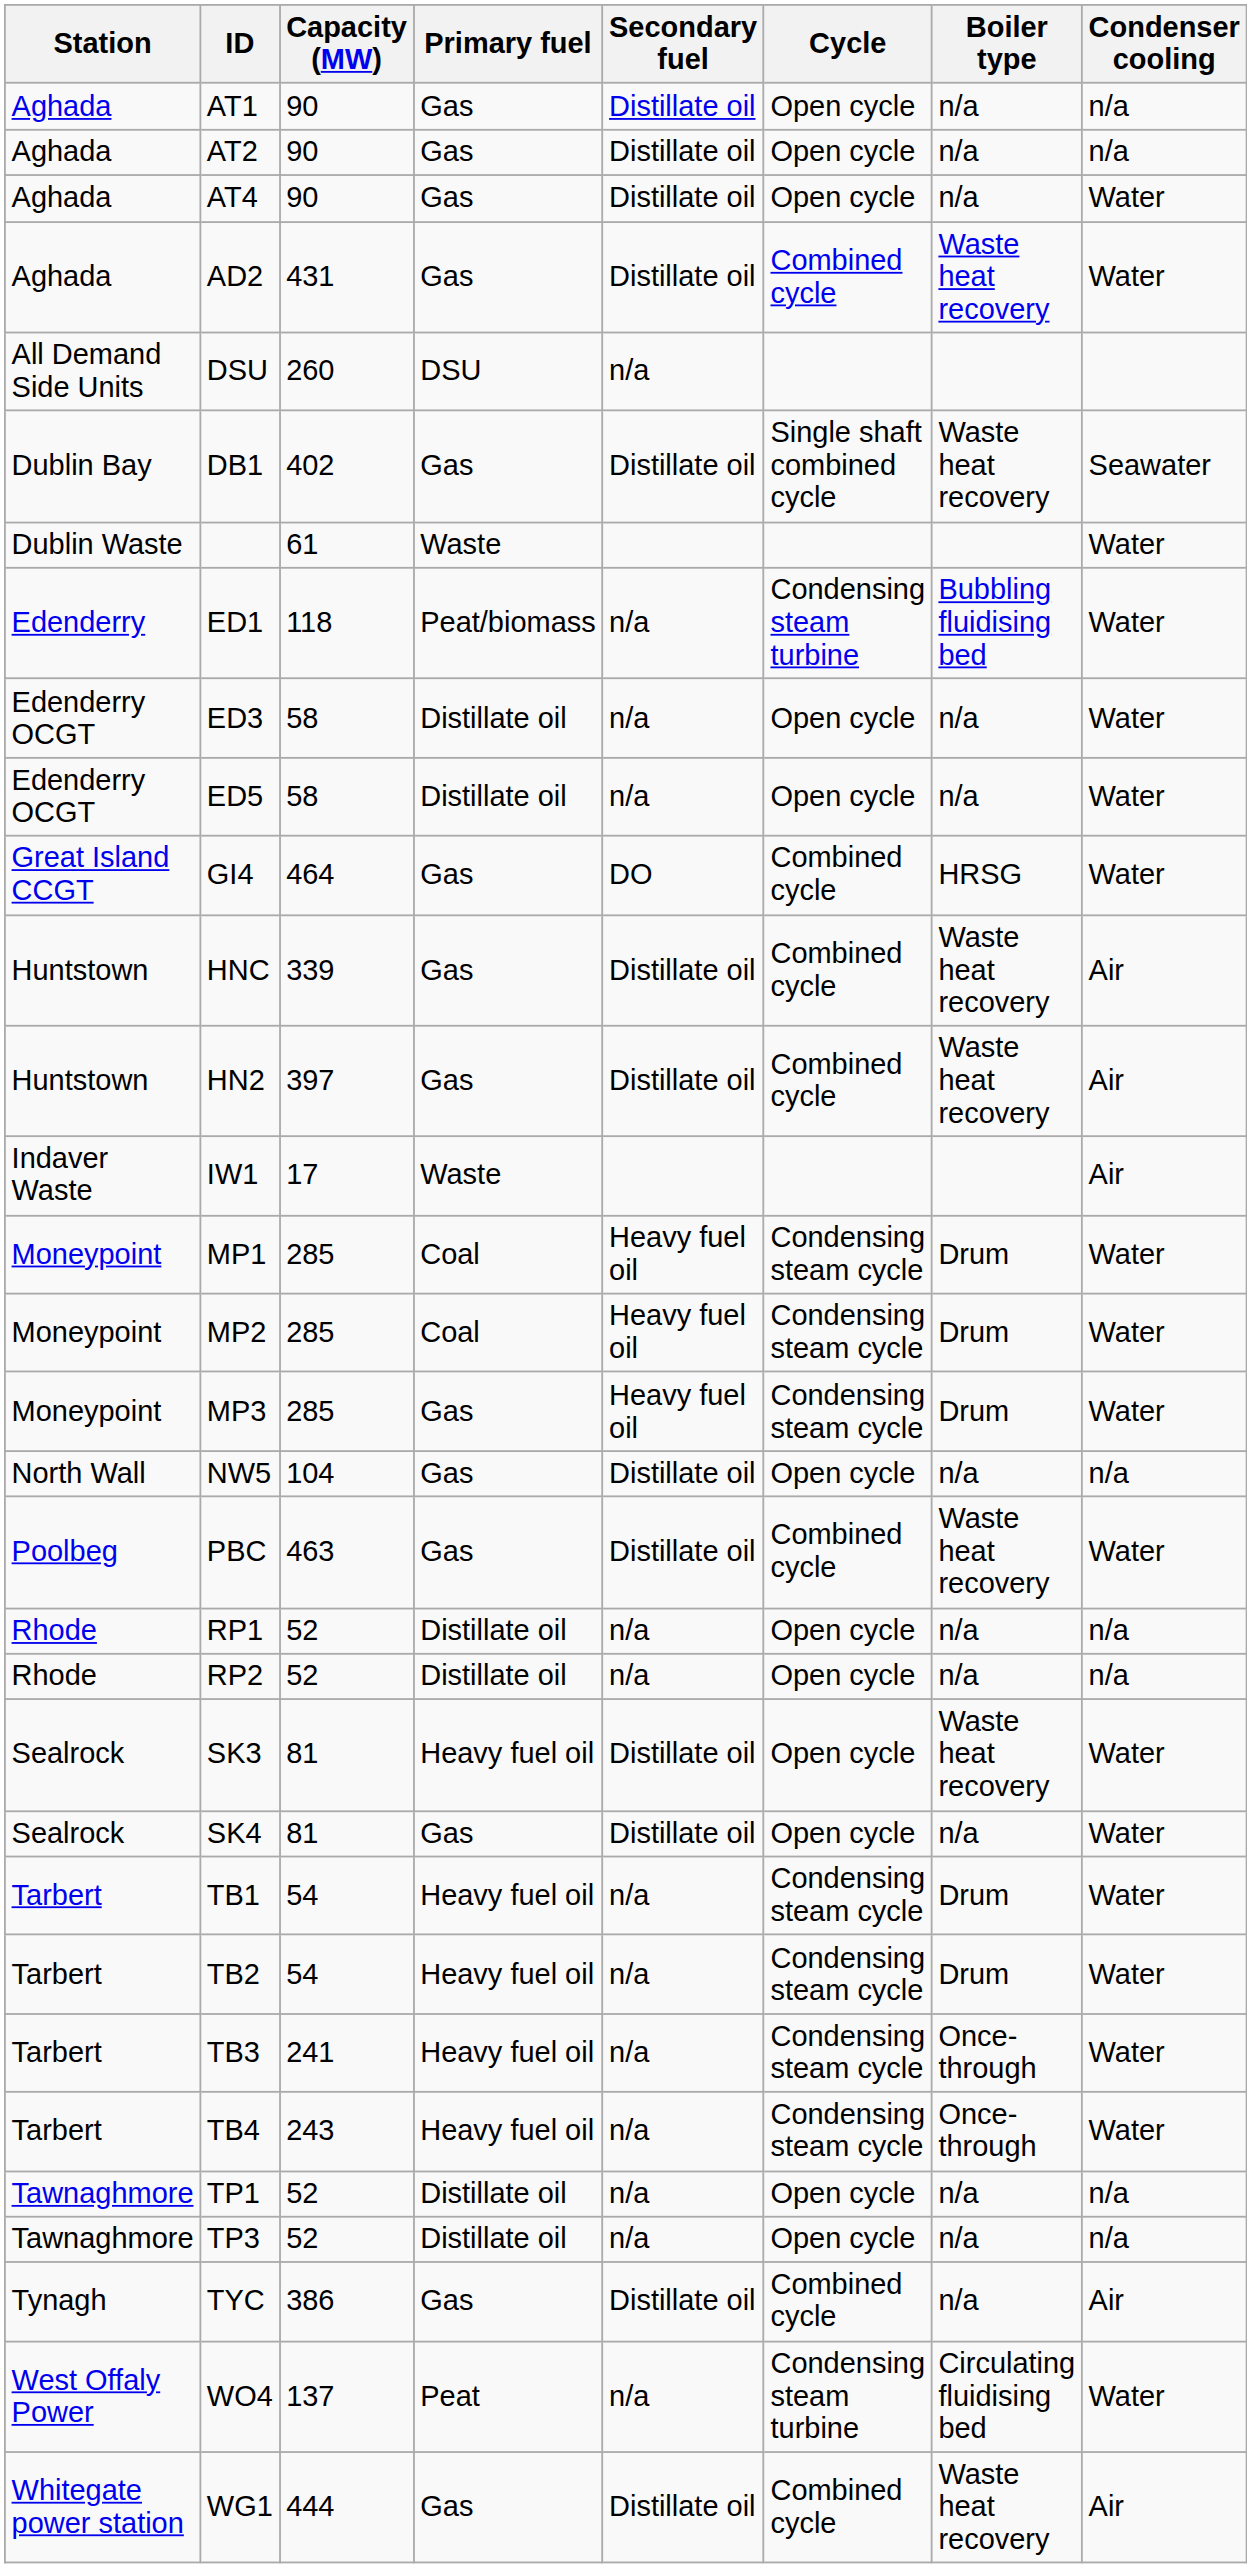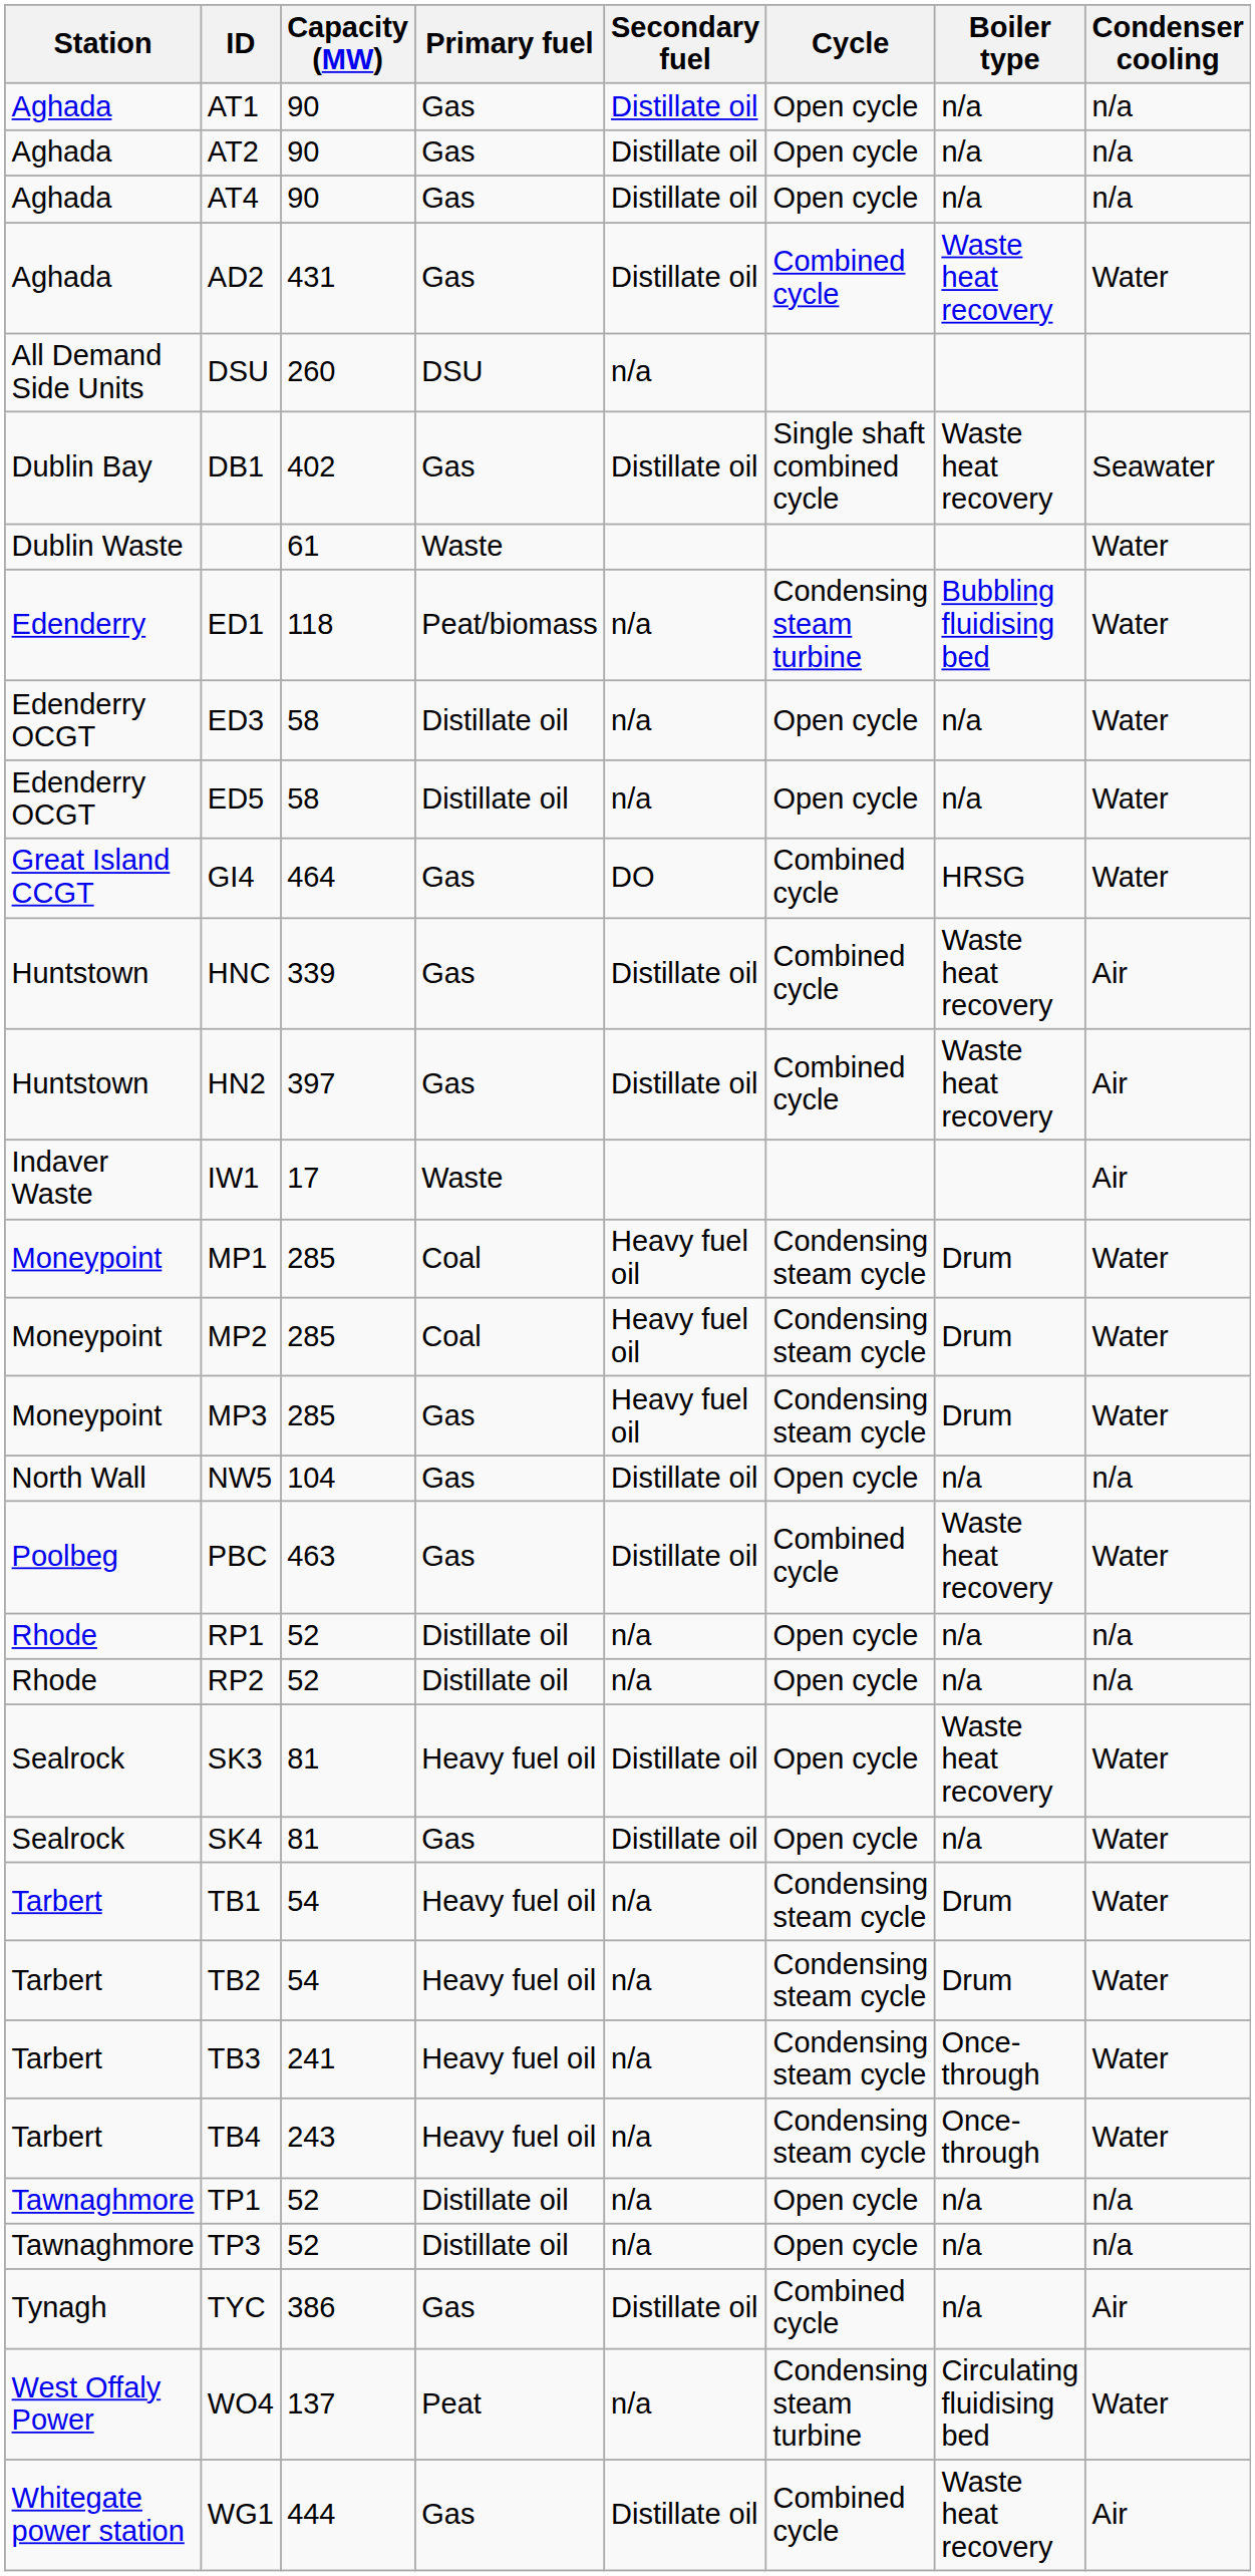 <table class="wikitable sortable">
 <tr>
 <th>Station</th>
 <th>ID</th>
 <th>Capacity (<a href='#'>MW</a>)</th>
 <th>Primary fuel</th>
 <th>Secondary fuel</th>
 <th>Cycle</th>
 <th>Boiler type</th>
 <th>Condenser cooling</th>
 </tr>
 <tr>
 <td><a href='#'>Aghada</a> </td>
 <td>AT1</td>
 <td>90</td>
 <td>Gas</td>
 <td><a href='#'>Distillate oil</a></td>
 <td>Open cycle</td>
 <td>n/a</td>
 <td>n/a</td>
 </tr>
 <tr>
 <td>Aghada</td>
 <td>AT2</td>
 <td>90</td>
 <td>Gas</td>
 <td>Distillate oil</td>
 <td>Open cycle</td>
 <td>n/a</td>
 <td>n/a</td>
 </tr>
 <tr>
 <td>Aghada</td>
 <td>AT4</td>
 <td>90</td>
 <td>Gas</td>
 <td>Distillate oil</td>
 <td>Open cycle</td>
 <td>n/a</td>
-<td>Water</td>
+<td>n/a</td>
 </tr>
 <tr>
 <td>Aghada</td>
 <td>AD2</td>
 <td>431</td>
 <td>Gas</td>
 <td>Distillate oil</td>
 <td><a href='#'>Combined cycle</a></td>
 <td><a href='#'>Waste heat recovery</a></td>
 <td>Water</td>
 </tr>
 <tr>
 <td>All Demand Side Units</td>
 <td>DSU</td>
 <td>260</td>
 <td>DSU</td>
 <td>n/a</td>
 <td></td>
 <td></td>
 <td></td>
 </tr>
 <tr>
 <td>Dublin Bay</td>
 <td>DB1</td>
 <td>402</td>
 <td>Gas</td>
 <td>Distillate oil</td>
 <td>Single shaft combined cycle</td>
 <td>Waste heat recovery</td>
 <td>Seawater</td>
 </tr>
 <tr>
 <td>Dublin Waste</td>
 <td></td>
 <td>61</td>
 <td>Waste</td>
 <td></td>
 <td></td>
 <td></td>
 <td>Water</td>
 </tr>
 <tr>
 <td><a href='#'>Edenderry</a> </td>
 <td>ED1</td>
 <td>118</td>
 <td>Peat/biomass</td>
 <td>n/a</td>
 <td>Condensing <a href='#'>steam turbine</a></td>
 <td><a href='#'>Bubbling fluidising bed</a></td>
 <td>Water</td>
 </tr>
 <tr>
 <td>Edenderry OCGT</td>
 <td>ED3</td>
 <td>58</td>
 <td>Distillate oil</td>
 <td>n/a</td>
 <td>Open cycle</td>
 <td>n/a</td>
 <td>Water</td>
 </tr>
 <tr>
 <td>Edenderry OCGT</td>
 <td>ED5</td>
 <td>58</td>
 <td>Distillate oil</td>
 <td>n/a</td>
 <td>Open cycle</td>
 <td>n/a</td>
 <td>Water</td>
 </tr>
 <tr>
 <td><a href='#'>Great Island CCGT</a></td>
 <td>GI4</td>
 <td>464</td>
 <td>Gas</td>
 <td>DO</td>
 <td>Combined cycle</td>
 <td>HRSG</td>
 <td>Water</td>
 </tr>
 <tr>
 <td>Huntstown</td>
 <td>HNC</td>
 <td>339</td>
 <td>Gas</td>
 <td>Distillate oil</td>
 <td>Combined cycle</td>
 <td>Waste heat recovery</td>
 <td>Air</td>
 </tr>
 <tr>
 <td>Huntstown</td>
 <td>HN2</td>
 <td>397</td>
 <td>Gas</td>
 <td>Distillate oil</td>
 <td>Combined cycle</td>
 <td>Waste heat recovery</td>
 <td>Air</td>
 </tr>
 <tr>
 <td>Indaver Waste</td>
 <td>IW1</td>
 <td>17</td>
 <td>Waste</td>
 <td></td>
 <td></td>
 <td></td>
 <td>Air</td>
 </tr>
 <tr>
 <td><a href='#'>Moneypoint</a></td>
 <td>MP1</td>
 <td>285</td>
 <td>Coal</td>
 <td>Heavy fuel oil</td>
 <td>Condensing steam cycle</td>
 <td>Drum</td>
 <td>Water</td>
 </tr>
 <tr>
 <td>Moneypoint</td>
 <td>MP2</td>
 <td>285</td>
 <td>Coal</td>
 <td>Heavy fuel oil</td>
 <td>Condensing steam cycle</td>
 <td>Drum</td>
 <td>Water</td>
 </tr>
 <tr>
 <td>Moneypoint</td>
 <td>MP3</td>
 <td>285</td>
 <td>Gas</td>
 <td>Heavy fuel oil</td>
 <td>Condensing steam cycle</td>
 <td>Drum</td>
 <td>Water</td>
 </tr>
 <tr>
 <td>North Wall </td>
 <td>NW5</td>
 <td>104</td>
 <td>Gas</td>
 <td>Distillate oil</td>
 <td>Open cycle</td>
 <td>n/a</td>
 <td>n/a</td>
 </tr>
 <tr>
 <td><a href='#'>Poolbeg</a></td>
 <td>PBC</td>
 <td>463</td>
 <td>Gas</td>
 <td>Distillate oil</td>
 <td>Combined cycle</td>
 <td>Waste heat recovery</td>
 <td>Water</td>
 </tr>
 <tr>
 <td><a href='#'>Rhode</a></td>
 <td>RP1</td>
 <td>52</td>
 <td>Distillate oil</td>
 <td>n/a</td>
 <td>Open cycle</td>
 <td>n/a</td>
 <td>n/a</td>
 </tr>
 <tr>
 <td>Rhode</td>
 <td>RP2</td>
 <td>52</td>
 <td>Distillate oil</td>
 <td>n/a</td>
 <td>Open cycle</td>
 <td>n/a</td>
 <td>n/a</td>
 </tr>
 <tr>
 <td>Sealrock</td>
 <td>SK3</td>
 <td>81</td>
 <td>Heavy fuel oil</td>
 <td>Distillate oil</td>
 <td>Open cycle</td>
 <td>Waste heat recovery</td>
 <td>Water</td>
 </tr>
 <tr>
 <td>Sealrock</td>
 <td>SK4</td>
 <td>81</td>
 <td>Gas</td>
 <td>Distillate oil</td>
 <td>Open cycle</td>
 <td>n/a</td>
 <td>Water</td>
 </tr>
 <tr>
 <td><a href='#'>Tarbert</a></td>
 <td>TB1</td>
 <td>54</td>
 <td>Heavy fuel oil</td>
 <td>n/a</td>
 <td>Condensing steam cycle</td>
 <td>Drum</td>
 <td>Water</td>
 </tr>
 <tr>
 <td>Tarbert</td>
 <td>TB2</td>
 <td>54</td>
 <td>Heavy fuel oil</td>
 <td>n/a</td>
 <td>Condensing steam cycle</td>
 <td>Drum</td>
 <td>Water</td>
 </tr>
 <tr>
 <td>Tarbert</td>
 <td>TB3</td>
 <td>241</td>
 <td>Heavy fuel oil</td>
 <td>n/a</td>
 <td>Condensing steam cycle</td>
 <td>Once-through</td>
 <td>Water</td>
 </tr>
 <tr>
 <td>Tarbert</td>
 <td>TB4</td>
 <td>243</td>
 <td>Heavy fuel oil</td>
 <td>n/a</td>
 <td>Condensing steam cycle</td>
 <td>Once-through</td>
 <td>Water</td>
 </tr>
 <tr>
 <td><a href='#'>Tawnaghmore</a></td>
 <td>TP1</td>
 <td>52</td>
 <td>Distillate oil</td>
 <td>n/a</td>
 <td>Open cycle</td>
 <td>n/a</td>
 <td>n/a</td>
 </tr>
 <tr>
 <td>Tawnaghmore</td>
 <td>TP3</td>
 <td>52</td>
 <td>Distillate oil</td>
 <td>n/a</td>
 <td>Open cycle</td>
 <td>n/a</td>
 <td>n/a</td>
 </tr>
 <tr>
 <td>Tynagh</td>
 <td>TYC</td>
 <td>386</td>
 <td>Gas</td>
 <td>Distillate oil</td>
 <td>Combined cycle</td>
 <td>n/a</td>
 <td>Air</td>
 </tr>
 <tr>
 <td><a href='#'>West Offaly Power</a> </td>
 <td>WO4</td>
 <td>137</td>
 <td>Peat</td>
 <td>n/a</td>
 <td>Condensing steam turbine</td>
 <td>Circulating fluidising bed</td>
 <td>Water</td>
 </tr>
 <tr>
 <td><a href='#'>Whitegate power station</a></td>
 <td>WG1</td>
 <td>444</td>
 <td>Gas</td>
 <td>Distillate oil</td>
 <td>Combined cycle</td>
 <td>Waste heat recovery</td>
 <td>Air</td>
 </tr>
 </table>
